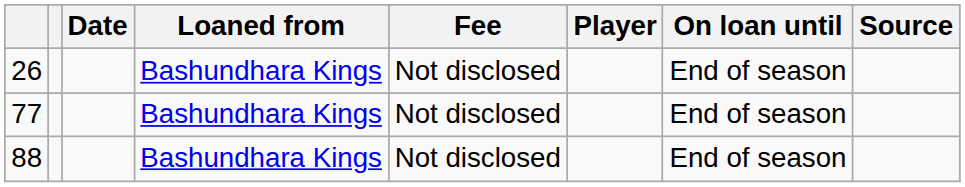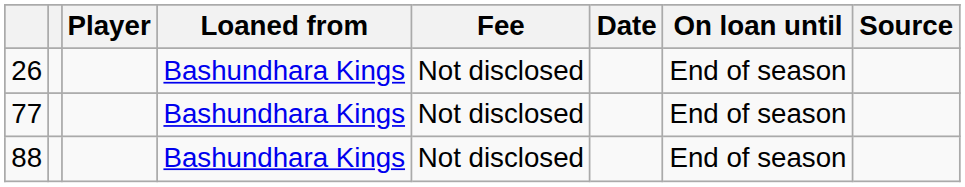 <table class="wikitable plainrowheaders sortable">
 <tr>
 <th></th>
 <th></th>
-<th>Date</th>
+<th>Player</th>
 <th>Loaned from</th>
 <th>Fee</th>
-<th>Player</th>
+<th>Date</th>
 <th>On loan until</th>
 <th>Source</th>
 </tr>
 <tr>
 <td align=center>26</td>
 <td align=center></td>
 <td></td>
 <td> <a href='#'>Bashundhara Kings</a></td>
 <td>Not disclosed</td>
 <td></td>
 <td>End of season</td>
 <td></td>
 </tr>
 <tr>
 <td align=center>77</td>
 <td align=center></td>
 <td></td>
 <td> <a href='#'>Bashundhara Kings</a></td>
 <td>Not disclosed</td>
 <td></td>
 <td>End of season</td>
 <td></td>
 </tr>
 <tr>
 <td align=center>88</td>
 <td align=center></td>
 <td></td>
 <td> <a href='#'>Bashundhara Kings</a></td>
 <td>Not disclosed</td>
 <td></td>
 <td>End of season</td>
 <td></td>
 </tr>
 </table>
